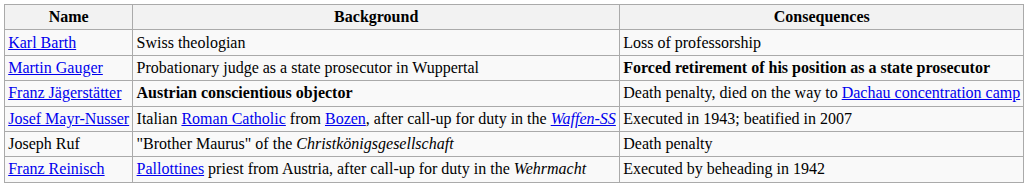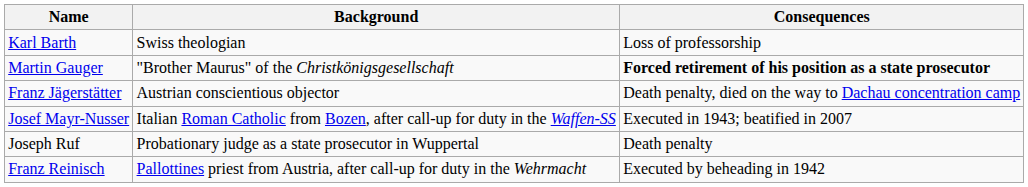 <table class="wikitable">
 <tr>
 <th>Name</th>
 <th>Background</th>
 <th>Consequences</th>
 </tr>
 <tr>
 <td><a href='#'>Karl Barth</a></td>
 <td>Swiss theologian</td>
 <td>Loss of professorship</td>
 </tr>
 <tr>
 <td><a href='#'>Martin Gauger</a></td>
-<td>Probationary judge as a state prosecutor in Wuppertal</td>
+<td>"Brother Maurus" of the <em>Christkönigsgesellschaft</em></td>
 <td><strong>Forced retirement of his position as a state prosecutor</strong></td>
 </tr>
 <tr>
 <td><a href='#'>Franz Jägerstätter</a></td>
-<td><strong>Austrian conscientious objector</strong></td>
+<td>Austrian conscientious objector</td>
 <td>Death penalty, died on the way to <a href='#'>Dachau concentration camp</a></td>
 </tr>
 <tr>
 <td><a href='#'>Josef Mayr-Nusser</a></td>
 <td>Italian <a href='#'>Roman Catholic</a> from <a href='#'>Bozen</a>, after call-up for duty in the <em><a href='#'>Waffen-SS</a></em></td>
 <td>Executed in 1943; beatified in 2007</td>
 </tr>
 <tr>
 <td>Joseph Ruf</td>
-<td>"Brother Maurus" of the <em>Christkönigsgesellschaft</em></td>
+<td>Probationary judge as a state prosecutor in Wuppertal</td>
 <td>Death penalty</td>
 </tr>
 <tr>
 <td><a href='#'>Franz Reinisch</a></td>
 <td><a href='#'>Pallottines</a> priest from Austria, after call-up for duty in the <em>Wehrmacht</em></td>
 <td>Executed by beheading in 1942</td>
 </tr>
 </table>
